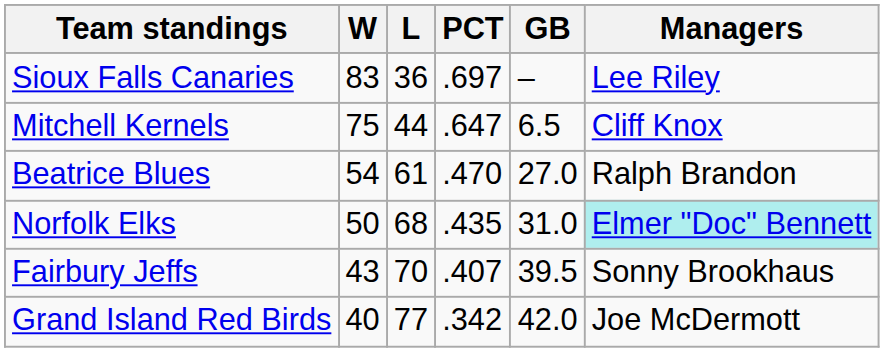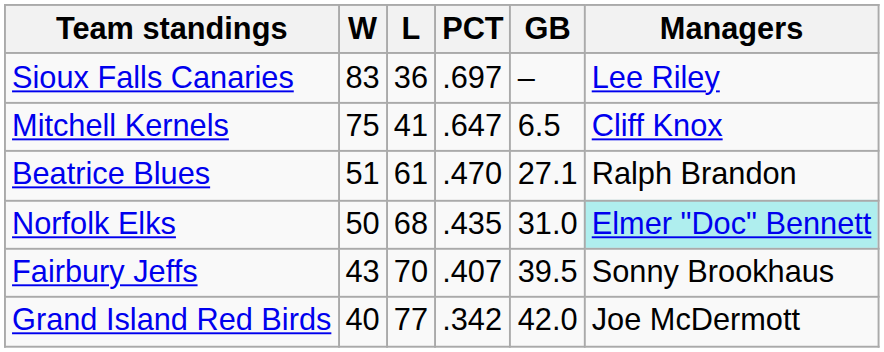 <table class="wikitable">
 <tr>
 <th>Team standings</th>
 <th>W</th>
 <th>L</th>
 <th>PCT</th>
 <th>GB</th>
 <th>Managers</th>
 </tr>
 <tr>
 <td><a href='#'>Sioux Falls Canaries</a></td>
 <td>83</td>
 <td>36</td>
 <td>.697</td>
 <td>–</td>
 <td><a href='#'>Lee Riley</a></td>
 </tr>
 <tr>
 <td><a href='#'>Mitchell Kernels</a></td>
 <td>75</td>
-<td>44</td>
+<td>41</td>
 <td>.647</td>
 <td>6.5</td>
 <td><a href='#'>Cliff Knox</a></td>
 </tr>
 <tr>
 <td><a href='#'>Beatrice Blues</a></td>
-<td>54</td>
+<td>51</td>
 <td>61</td>
 <td>.470</td>
-<td>27.0</td>
+<td>27.1</td>
 <td>Ralph Brandon</td>
 </tr>
 <tr>
 <td><a href='#'>Norfolk Elks</a></td>
 <td>50</td>
 <td>68</td>
 <td>.435</td>
 <td>31.0</td>
 <td style="background: paleturquoise;"><a href='#'>Elmer "Doc" Bennett</a></td>
 </tr>
 <tr>
 <td><a href='#'>Fairbury Jeffs</a></td>
 <td>43</td>
 <td>70</td>
 <td>.407</td>
 <td>39.5</td>
 <td>Sonny Brookhaus</td>
 </tr>
 <tr>
 <td><a href='#'>Grand Island Red Birds</a></td>
 <td>40</td>
 <td>77</td>
 <td>.342</td>
 <td>42.0</td>
 <td>Joe McDermott</td>
 </tr>
 </table>
